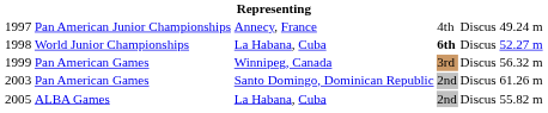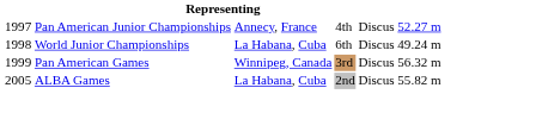 <table>
 <tr>
 <th colspan="6">Representing </th>
 </tr>
 <tr>
 <td>1997</td>
 <td><a href='#'>Pan American Junior Championships</a></td>
 <td><a href='#'>Annecy</a>, <a href='#'>France</a></td>
 <td>4th</td>
 <td>Discus</td>
-<td>49.24 m</td>
+<td><a href='#'>52.27 m</a></td>
 </tr>
 <tr>
 <td>1998</td>
 <td><a href='#'>World Junior Championships</a></td>
 <td><a href='#'>La Habana</a>, <a href='#'>Cuba</a></td>
-<td><strong>6th</strong></td>
+<td>6th</td>
 <td>Discus</td>
-<td><a href='#'>52.27 m</a></td>
+<td>49.24 m</td>
 </tr>
 <tr>
 <td>1999</td>
 <td><a href='#'>Pan American Games</a></td>
 <td><a href='#'>Winnipeg, Canada</a></td>
 <td bgcolor="cc9966">3rd</td>
 <td>Discus</td>
 <td>56.32 m</td>
 </tr>
 <tr>
-<td>2003</td>
-<td><a href='#'>Pan American Games</a></td>
-<td><a href='#'>Santo Domingo, Dominican Republic</a></td>
-<td bgcolor="silver">2nd</td>
-<td>Discus</td>
-<td>61.26 m</td>
-</tr>
-<tr>
 <td>2005</td>
 <td><a href='#'>ALBA Games</a></td>
 <td><a href='#'>La Habana</a>, <a href='#'>Cuba</a></td>
 <td bgcolor=silver>2nd</td>
 <td>Discus</td>
 <td>55.82 m</td>
 </tr>
 </table>
